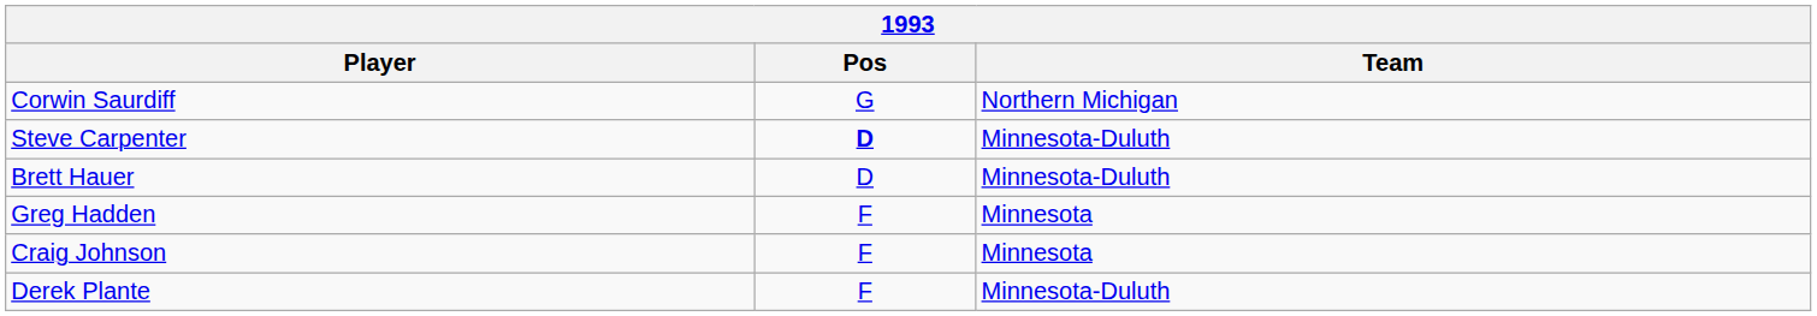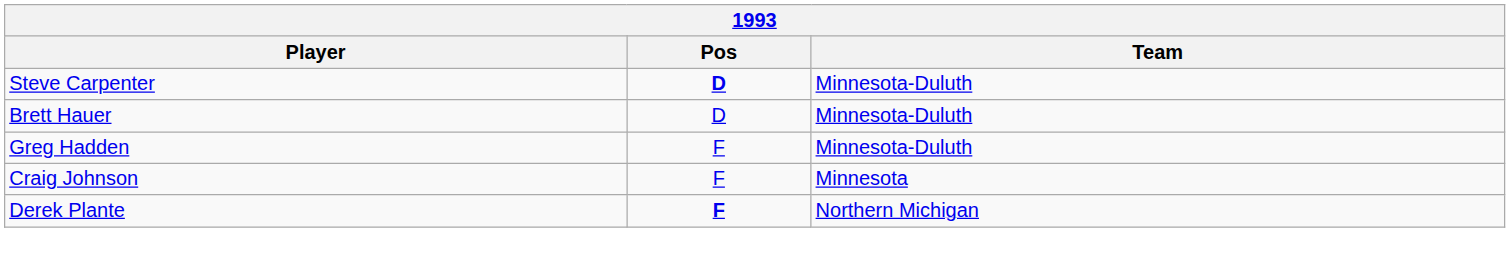 <table class="wikitable" width=95%>
 <tr>
 <th colspan=3><a href='#'>1993</a></th>
 </tr>
 <tr>
 <th>Player</th>
 <th>Pos</th>
 <th>Team</th>
-</tr>
-<tr>
-<td><a href='#'>Corwin Saurdiff</a></td>
-<td align=center><a href='#'>G</a></td>
-<td><a href='#'>Northern Michigan</a></td>
 </tr>
 <tr>
 <td><a href='#'>Steve Carpenter</a></td>
 <td align=center><strong><a href='#'>D</a></strong></td>
 <td><a href='#'>Minnesota-Duluth</a></td>
 </tr>
 <tr>
 <td><a href='#'>Brett Hauer</a></td>
 <td align=center><a href='#'>D</a></td>
 <td><a href='#'>Minnesota-Duluth</a></td>
 </tr>
 <tr>
 <td><a href='#'>Greg Hadden</a></td>
 <td align=center><a href='#'>F</a></td>
-<td><a href='#'>Minnesota</a></td>
+<td><a href='#'>Minnesota-Duluth</a></td>
 </tr>
 <tr>
 <td><a href='#'>Craig Johnson</a></td>
 <td align=center><a href='#'>F</a></td>
 <td><a href='#'>Minnesota</a></td>
 </tr>
 <tr>
 <td><a href='#'>Derek Plante</a></td>
-<td align=center><a href='#'>F</a></td>
-<td><a href='#'>Minnesota-Duluth</a></td>
+<td align=center><strong><a href='#'>F</a></strong></td>
+<td><a href='#'>Northern Michigan</a></td>
 </tr>
 </table>
